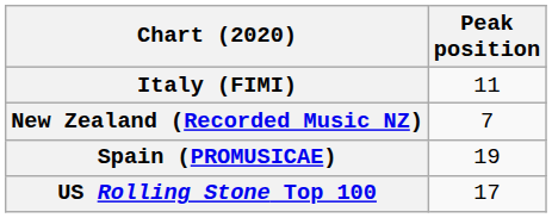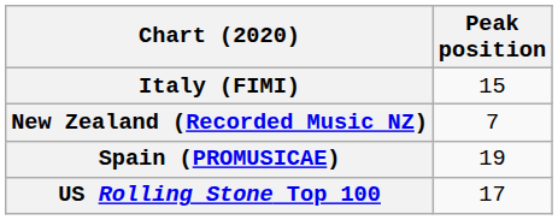 <table class="wikitable sortable plainrowheaders" style="text-align:center">
 <tr>
 <th scope="col">Chart (2020)</th>
 <th scope="col">Peak<br>position</th>
 </tr>
 <tr>
 <th scope="row">Italy (FIMI)</th>
-<td>11</td>
+<td>15</td>
 </tr>
 <tr>
 <th scope="row">New Zealand (<a href='#'>Recorded Music NZ</a>)</th>
 <td>7</td>
 </tr>
 <tr>
 <th scope="row">Spain (<a href='#'>PROMUSICAE</a>)</th>
 <td>19</td>
 </tr>
 <tr>
 <th scope="row">US <a href='#'><em>Rolling Stone</em> Top 100</a></th>
 <td>17</td>
 </tr>
 </table>
